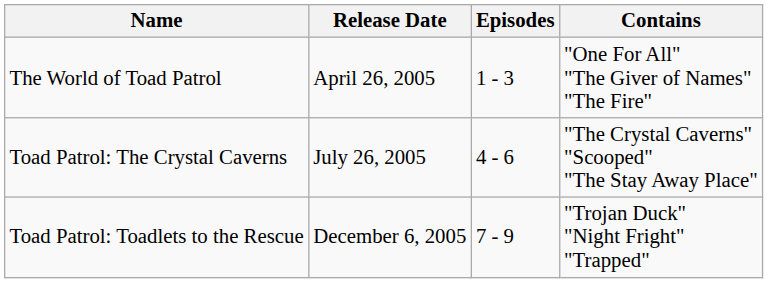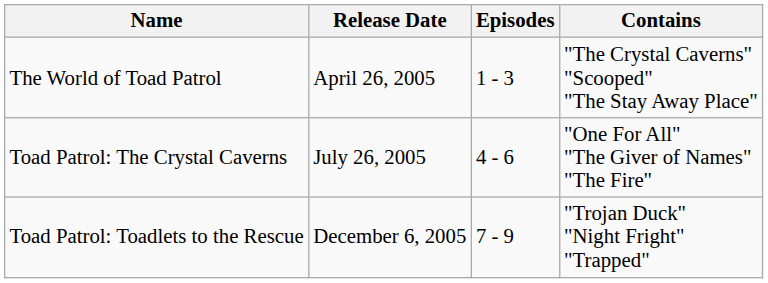 <table class="wikitable">
 <tr>
 <th>Name</th>
 <th>Release Date</th>
 <th>Episodes</th>
 <th>Contains</th>
 </tr>
 <tr>
 <td>The World of Toad Patrol</td>
 <td>April 26, 2005</td>
 <td>1 - 3</td>
-<td>"One For All"<br>"The Giver of Names"<br>"The Fire"</td>
+<td>"The Crystal Caverns"<br>"Scooped"<br>"The Stay Away Place"</td>
 </tr>
 <tr>
 <td>Toad Patrol: The Crystal Caverns</td>
 <td>July 26, 2005</td>
 <td>4 - 6</td>
-<td>"The Crystal Caverns"<br>"Scooped"<br>"The Stay Away Place"</td>
+<td>"One For All"<br>"The Giver of Names"<br>"The Fire"</td>
 </tr>
 <tr>
 <td>Toad Patrol: Toadlets to the Rescue</td>
 <td>December 6, 2005</td>
 <td>7 - 9</td>
 <td>"Trojan Duck"<br>"Night Fright"<br>"Trapped"</td>
 </tr>
 </table>
